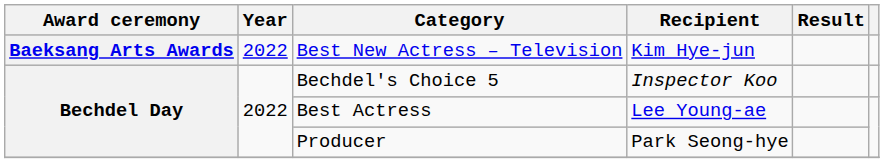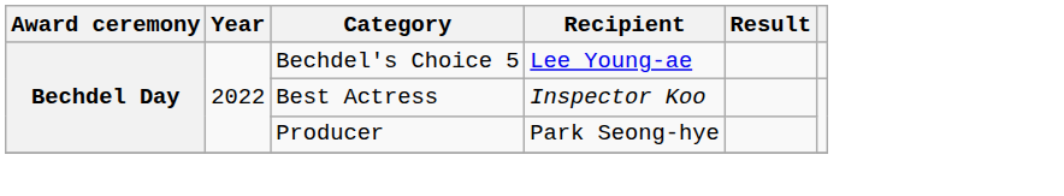 <table class="wikitable sortable plainrowheaders">
 <tr>
 <th scope="col">Award ceremony</th>
 <th scope="col">Year</th>
 <th scope="col">Category</th>
 <th scope="col">Recipient</th>
 <th scope="col">Result</th>
 <th scope="col"></th>
 </tr>
 <tr>
-<th scope="row"><a href='#'>Baeksang Arts Awards</a></th>
-<td style="text-align:center"><a href='#'>2022</a></td>
-<td><a href='#'>Best New Actress – Television</a></td>
-<td><a href='#'>Kim Hye-jun</a></td>
-<td></td>
-<td style="text-align:center"></td>
-</tr>
-<tr>
 <th scope="row"  rowspan=3>Bechdel Day</th>
 <td style="text-align:center" rowspan=3>2022</td>
 <td>Bechdel's Choice 5</td>
-<td><em>Inspector Koo</em></td>
+<td><a href='#'>Lee Young-ae</a></td>
 <td></td>
 <td style="text-align:center"></td>
 </tr>
 <tr>
 <td>Best Actress</td>
-<td><a href='#'>Lee Young-ae</a></td>
+<td><em>Inspector Koo</em></td>
 <td></td>
 <td style="text-align:center" rowspan=2></td>
 </tr>
 <tr>
 <td>Producer</td>
 <td>Park Seong-hye</td>
 <td></td>
 </tr>
 <tr>
 </tr>
 </table>
